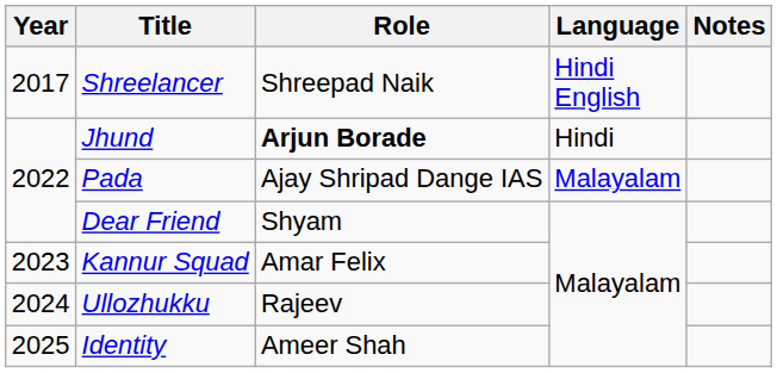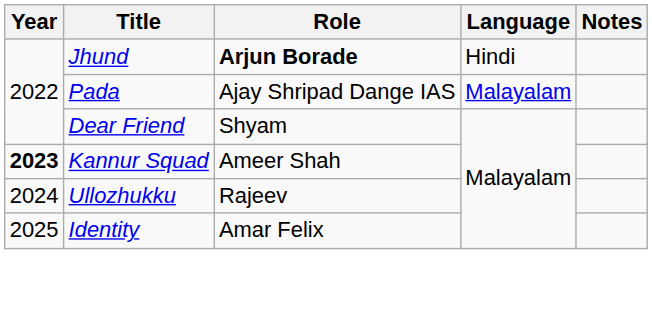 <table class="wikitable sortable">
 <tr>
 <th>Year</th>
 <th>Title</th>
 <th>Role</th>
 <th>Language</th>
 <th class="unsortable" scope="col">Notes</th>
-</tr>
-<tr>
-<td>2017</td>
-<td><em><a href='#'>Shreelancer</a></em></td>
-<td>Shreepad Naik</td>
-<td><a href='#'>Hindi</a><br><a href='#'>English</a></td>
-<td></td>
 </tr>
 <tr>
 <td rowspan="3">2022</td>
 <td><em><a href='#'>Jhund</a></em></td>
 <td><strong>Arjun Borade</strong></td>
 <td>Hindi</td>
 <td></td>
 </tr>
 <tr>
 <td><em><a href='#'>Pada</a></em></td>
 <td>Ajay Shripad Dange IAS</td>
 <td><a href='#'>Malayalam</a></td>
 <td></td>
 </tr>
 <tr>
 <td><em><a href='#'>Dear Friend</a></em></td>
 <td>Shyam</td>
 <td rowspan="4">Malayalam</td>
 <td></td>
 </tr>
 <tr>
-<td>2023</td>
+<td><strong>2023</strong></td>
 <td><em><a href='#'>Kannur Squad</a></em></td>
-<td>Amar Felix</td>
+<td>Ameer Shah</td>
 <td></td>
 </tr>
 <tr>
 <td>2024</td>
 <td><em><a href='#'>Ullozhukku</a></em></td>
 <td>Rajeev</td>
 <td></td>
 </tr>
 <tr>
 <td>2025</td>
 <td><em><a href='#'>Identity</a></em></td>
-<td>Ameer Shah</td>
+<td>Amar Felix</td>
 <td></td>
 </tr>
 </table>
